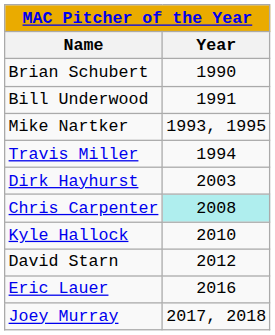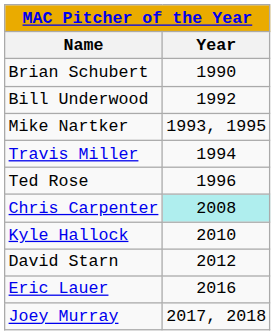 <table class="wikitable">
 <tr>
 <th colspan=2 style="background:#eaab00;"><a href='#'>MAC Pitcher of the Year</a></th>
 </tr>
 <tr>
 <th>Name</th>
 <th>Year</th>
 </tr>
 <tr>
 <td>Brian Schubert</td>
 <td align=center>1990</td>
 </tr>
 <tr>
 <td>Bill Underwood</td>
-<td align=center>1991</td>
+<td align=center>1992</td>
 </tr>
 <tr>
 <td>Mike Nartker</td>
 <td align=center>1993, 1995</td>
 </tr>
 <tr>
 <td><a href='#'>Travis Miller</a></td>
 <td align=center>1994</td>
 </tr>
 <tr>
-<td><a href='#'>Dirk Hayhurst</a></td>
-<td align=center>2003</td>
+<td>Ted Rose</td>
+<td align=center>1996</td>
 </tr>
 <tr>
 <td><a href='#'>Chris Carpenter</a></td>
 <td align=center style="background: paleturquoise;">2008</td>
 </tr>
 <tr>
 <td><a href='#'>Kyle Hallock</a></td>
 <td align=center>2010</td>
 </tr>
 <tr>
 <td>David Starn</td>
 <td align=center>2012</td>
 </tr>
 <tr>
 <td><a href='#'>Eric Lauer</a></td>
 <td align=center>2016</td>
 </tr>
 <tr>
 <td><a href='#'>Joey Murray</a></td>
 <td align=center>2017, 2018</td>
 </tr>
 </table>
